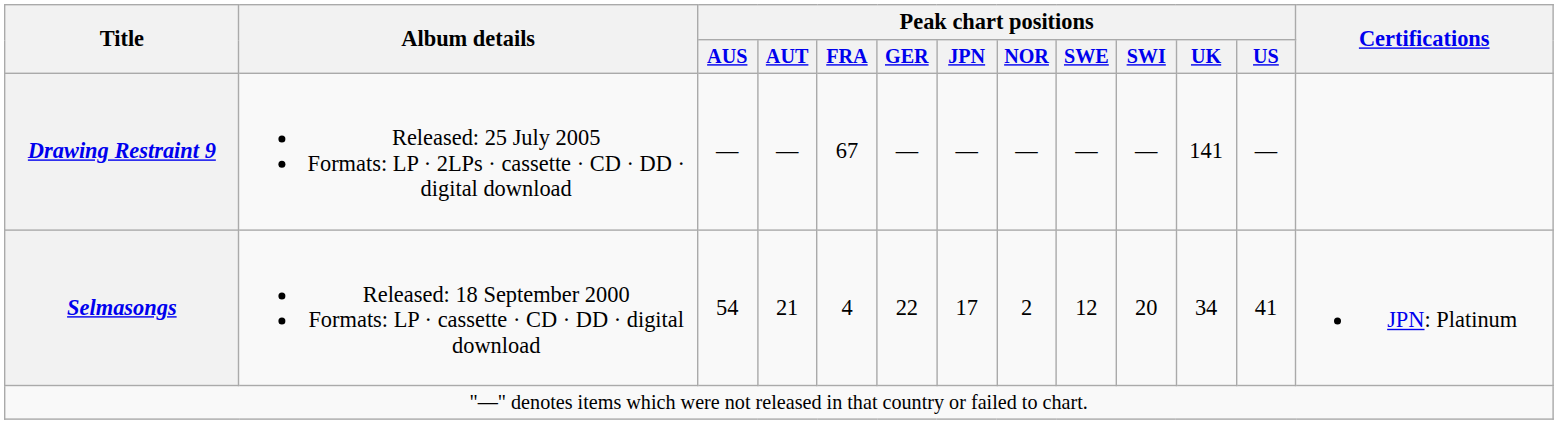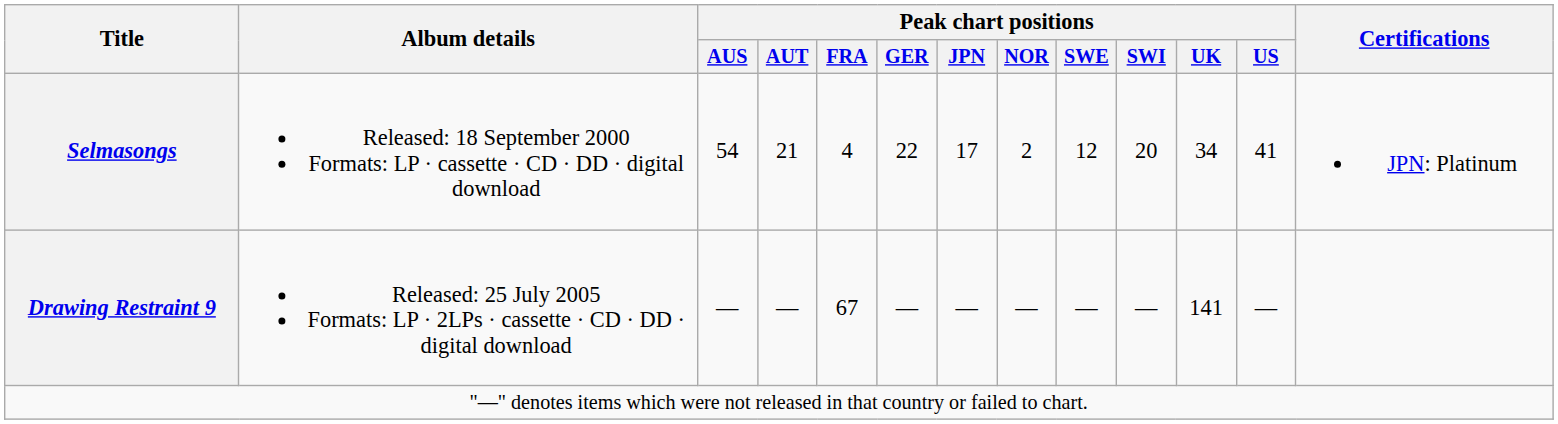 <table class="wikitable plainrowheaders" style="text-align:center;" border="1">
 <tr>
 <th scope="col" rowspan="2" style="width:10em;">Title</th>
 <th scope="col" rowspan="2" style="width:20em;">Album details</th>
 <th scope="col" colspan="10">Peak chart positions</th>
 <th scope="col" rowspan="2" style="width:11em;"><a href='#'>Certifications</a></th>
 </tr>
 <tr>
 <th scope="col" style="width:2.5em;font-size:90%;"><a href='#'>AUS</a><br></th>
 <th scope="col" style="width:2.5em;font-size:90%;"><a href='#'>AUT</a><br></th>
 <th scope="col" style="width:2.5em;font-size:90%;"><a href='#'>FRA</a><br></th>
 <th scope="col" style="width:2.5em;font-size:90%;"><a href='#'>GER</a><br></th>
 <th scope="col" style="width:2.5em;font-size:90%;"><a href='#'>JPN</a><br></th>
 <th scope="col" style="width:2.5em;font-size:90%;"><a href='#'>NOR</a><br></th>
 <th scope="col" style="width:2.5em;font-size:90%;"><a href='#'>SWE</a><br></th>
 <th scope="col" style="width:2.5em;font-size:90%;"><a href='#'>SWI</a><br></th>
 <th scope="col" style="width:2.5em;font-size:90%;"><a href='#'>UK</a><br></th>
 <th scope="col" style="width:2.5em;font-size:90%;"><a href='#'>US</a><br></th>
 </tr>
 <tr>
+<th scope="row"><em><a href='#'>Selmasongs</a></em></th>
+<td><br><ul><li>Released: 18 September 2000</li><li>Formats: LP · cassette · CD · DD · digital download</li></ul></td>
+<td>54</td>
+<td>21</td>
+<td>4</td>
+<td>22</td>
+<td>17</td>
+<td>2</td>
+<td>12</td>
+<td>20</td>
+<td>34</td>
+<td>41</td>
+<td><br><ul><li><a href='#'>JPN</a>: Platinum</li></ul></td>
+</tr>
+<tr>
 <th scope="row"><em><a href='#'>Drawing Restraint 9</a></em></th>
 <td><br><ul><li>Released: 25 July 2005</li><li>Formats: LP · 2LPs · cassette · CD · DD · digital download</li></ul></td>
 <td>—</td>
 <td>—</td>
 <td>67</td>
 <td>—</td>
 <td>—</td>
 <td>—</td>
 <td>—</td>
 <td>—</td>
 <td>141</td>
 <td>—</td>
 <td></td>
 </tr>
 <tr>
-<th scope="row"><em><a href='#'>Selmasongs</a></em></th>
-<td><br><ul><li>Released: 18 September 2000</li><li>Formats: LP · cassette · CD · DD · digital download</li></ul></td>
-<td>54</td>
-<td>21</td>
-<td>4</td>
-<td>22</td>
-<td>17</td>
-<td>2</td>
-<td>12</td>
-<td>20</td>
-<td>34</td>
-<td>41</td>
-<td><br><ul><li><a href='#'>JPN</a>: Platinum</li></ul></td>
-</tr>
-<tr>
 <td colspan="13" align="center" style="font-size:90%;">"—" denotes items which were not released in that country or failed to chart.</td>
 </tr>
 </table>
